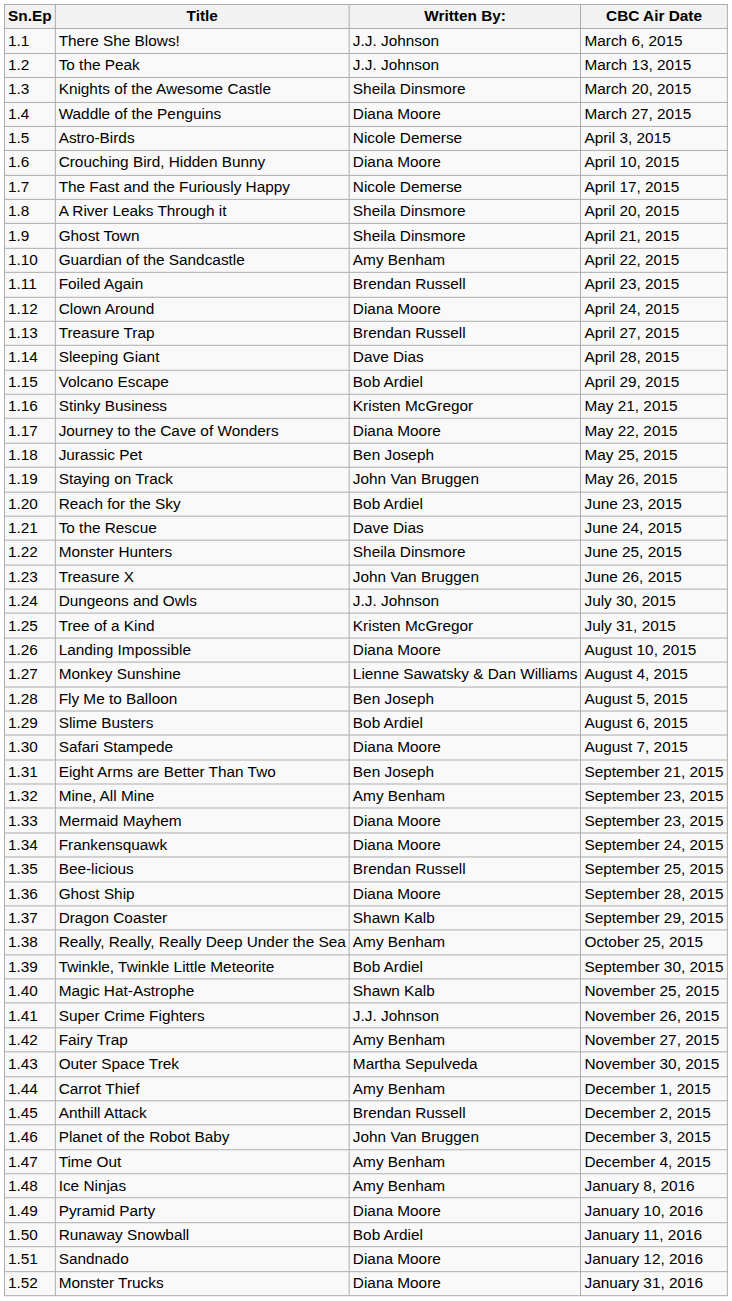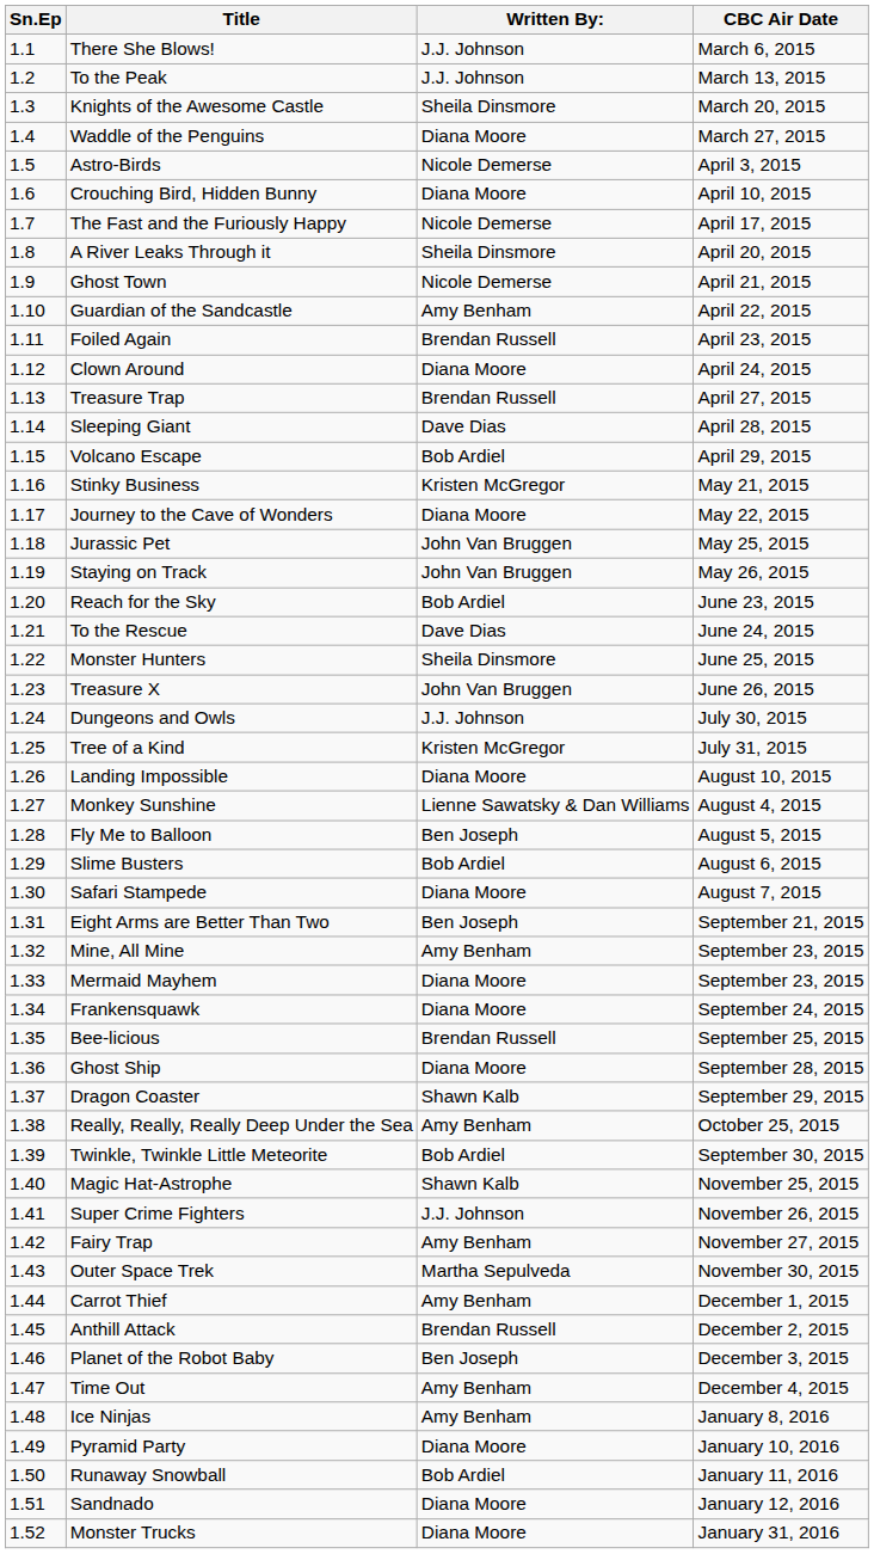 <table class="wikitable">
 <tr>
 <th>Sn.Ep</th>
 <th>Title</th>
 <th>Written By:</th>
 <th>CBC Air Date</th>
 </tr>
 <tr>
 <td>1.1</td>
 <td>There She Blows!</td>
 <td>J.J. Johnson</td>
 <td>March 6, 2015</td>
 </tr>
 <tr>
 <td>1.2</td>
 <td>To the Peak</td>
 <td>J.J. Johnson</td>
 <td>March 13, 2015</td>
 </tr>
 <tr>
 <td>1.3</td>
 <td>Knights of the Awesome Castle</td>
 <td>Sheila Dinsmore</td>
 <td>March 20, 2015</td>
 </tr>
 <tr>
 <td>1.4</td>
 <td>Waddle of the Penguins</td>
 <td>Diana Moore</td>
 <td>March 27, 2015</td>
 </tr>
 <tr>
 <td>1.5</td>
 <td>Astro-Birds</td>
 <td>Nicole Demerse</td>
 <td>April 3, 2015</td>
 </tr>
 <tr>
 <td>1.6</td>
 <td>Crouching Bird, Hidden Bunny</td>
 <td>Diana Moore</td>
 <td>April 10, 2015</td>
 </tr>
 <tr>
 <td>1.7</td>
 <td>The Fast and the Furiously Happy</td>
 <td>Nicole Demerse</td>
 <td>April 17, 2015</td>
 </tr>
 <tr>
 <td>1.8</td>
 <td>A River Leaks Through it</td>
 <td>Sheila Dinsmore</td>
 <td>April 20, 2015</td>
 </tr>
 <tr>
 <td>1.9</td>
 <td>Ghost Town</td>
-<td>Sheila Dinsmore</td>
+<td>Nicole Demerse</td>
 <td>April 21, 2015</td>
 </tr>
 <tr>
 <td>1.10</td>
 <td>Guardian of the Sandcastle</td>
 <td>Amy Benham</td>
 <td>April 22, 2015</td>
 </tr>
 <tr>
 <td>1.11</td>
 <td>Foiled Again</td>
 <td>Brendan Russell</td>
 <td>April 23, 2015</td>
 </tr>
 <tr>
 <td>1.12</td>
 <td>Clown Around</td>
 <td>Diana Moore</td>
 <td>April 24, 2015</td>
 </tr>
 <tr>
 <td>1.13</td>
 <td>Treasure Trap</td>
 <td>Brendan Russell</td>
 <td>April 27, 2015</td>
 </tr>
 <tr>
 <td>1.14</td>
 <td>Sleeping Giant</td>
 <td>Dave Dias</td>
 <td>April 28, 2015</td>
 </tr>
 <tr>
 <td>1.15</td>
 <td>Volcano Escape</td>
 <td>Bob Ardiel</td>
 <td>April 29, 2015</td>
 </tr>
 <tr>
 <td>1.16</td>
 <td>Stinky Business</td>
 <td>Kristen McGregor</td>
 <td>May 21, 2015</td>
 </tr>
 <tr>
 <td>1.17</td>
 <td>Journey to the Cave of Wonders</td>
 <td>Diana Moore</td>
 <td>May 22, 2015</td>
 </tr>
 <tr>
 <td>1.18</td>
 <td>Jurassic Pet</td>
-<td>Ben Joseph</td>
+<td>John Van Bruggen</td>
 <td>May 25, 2015</td>
 </tr>
 <tr>
 <td>1.19</td>
 <td>Staying on Track</td>
 <td>John Van Bruggen</td>
 <td>May 26, 2015</td>
 </tr>
 <tr>
 <td>1.20</td>
 <td>Reach for the Sky</td>
 <td>Bob Ardiel</td>
 <td>June 23, 2015</td>
 </tr>
 <tr>
 <td>1.21</td>
 <td>To the Rescue</td>
 <td>Dave Dias</td>
 <td>June 24, 2015</td>
 </tr>
 <tr>
 <td>1.22</td>
 <td>Monster Hunters</td>
 <td>Sheila Dinsmore</td>
 <td>June 25, 2015</td>
 </tr>
 <tr>
 <td>1.23</td>
 <td>Treasure X</td>
 <td>John Van Bruggen</td>
 <td>June 26, 2015</td>
 </tr>
 <tr>
 <td>1.24</td>
 <td>Dungeons and Owls</td>
 <td>J.J. Johnson</td>
 <td>July 30, 2015</td>
 </tr>
 <tr>
 <td>1.25</td>
 <td>Tree of a Kind</td>
 <td>Kristen McGregor</td>
 <td>July 31, 2015</td>
 </tr>
 <tr>
 <td>1.26</td>
 <td>Landing Impossible</td>
 <td>Diana Moore</td>
 <td>August 10, 2015</td>
 </tr>
 <tr>
 <td>1.27</td>
 <td>Monkey Sunshine</td>
 <td>Lienne Sawatsky & Dan Williams</td>
 <td>August 4, 2015</td>
 </tr>
 <tr>
 <td>1.28</td>
 <td>Fly Me to Balloon</td>
 <td>Ben Joseph</td>
 <td>August 5, 2015</td>
 </tr>
 <tr>
 <td>1.29</td>
 <td>Slime Busters</td>
 <td>Bob Ardiel</td>
 <td>August 6, 2015</td>
 </tr>
 <tr>
 <td>1.30</td>
 <td>Safari Stampede</td>
 <td>Diana Moore</td>
 <td>August 7, 2015</td>
 </tr>
 <tr>
 <td>1.31</td>
 <td>Eight Arms are Better Than Two</td>
 <td>Ben Joseph</td>
 <td>September 21, 2015</td>
 </tr>
 <tr>
 <td>1.32</td>
 <td>Mine, All Mine</td>
 <td>Amy Benham</td>
 <td>September 23, 2015</td>
 </tr>
 <tr>
 <td>1.33</td>
 <td>Mermaid Mayhem</td>
 <td>Diana Moore</td>
 <td>September 23, 2015</td>
 </tr>
 <tr>
 <td>1.34</td>
 <td>Frankensquawk</td>
 <td>Diana Moore</td>
 <td>September 24, 2015</td>
 </tr>
 <tr>
 <td>1.35</td>
 <td>Bee-licious</td>
 <td>Brendan Russell</td>
 <td>September 25, 2015</td>
 </tr>
 <tr>
 <td>1.36</td>
 <td>Ghost Ship</td>
 <td>Diana Moore</td>
 <td>September 28, 2015</td>
 </tr>
 <tr>
 <td>1.37</td>
 <td>Dragon Coaster</td>
 <td>Shawn Kalb</td>
 <td>September 29, 2015</td>
 </tr>
 <tr>
 <td>1.38</td>
 <td>Really, Really, Really Deep Under the Sea</td>
 <td>Amy Benham</td>
 <td>October 25, 2015</td>
 </tr>
 <tr>
 <td>1.39</td>
 <td>Twinkle, Twinkle Little Meteorite</td>
 <td>Bob Ardiel</td>
 <td>September 30, 2015</td>
 </tr>
 <tr>
 <td>1.40</td>
 <td>Magic Hat-Astrophe</td>
 <td>Shawn Kalb</td>
 <td>November 25, 2015</td>
 </tr>
 <tr>
 <td>1.41</td>
 <td>Super Crime Fighters</td>
 <td>J.J. Johnson</td>
 <td>November 26, 2015</td>
 </tr>
 <tr>
 <td>1.42</td>
 <td>Fairy Trap</td>
 <td>Amy Benham</td>
 <td>November 27, 2015</td>
 </tr>
 <tr>
 <td>1.43</td>
 <td>Outer Space Trek</td>
 <td>Martha Sepulveda</td>
 <td>November 30, 2015</td>
 </tr>
 <tr>
 <td>1.44</td>
 <td>Carrot Thief</td>
 <td>Amy Benham</td>
 <td>December 1, 2015</td>
 </tr>
 <tr>
 <td>1.45</td>
 <td>Anthill Attack</td>
 <td>Brendan Russell</td>
 <td>December 2, 2015</td>
 </tr>
 <tr>
 <td>1.46</td>
 <td>Planet of the Robot Baby</td>
-<td>John Van Bruggen</td>
+<td>Ben Joseph</td>
 <td>December 3, 2015</td>
 </tr>
 <tr>
 <td>1.47</td>
 <td>Time Out</td>
 <td>Amy Benham</td>
 <td>December 4, 2015</td>
 </tr>
 <tr>
 <td>1.48</td>
 <td>Ice Ninjas</td>
 <td>Amy Benham</td>
 <td>January 8, 2016</td>
 </tr>
 <tr>
 <td>1.49</td>
 <td>Pyramid Party</td>
 <td>Diana Moore</td>
 <td>January 10, 2016</td>
 </tr>
 <tr>
 <td>1.50</td>
 <td>Runaway Snowball</td>
 <td>Bob Ardiel</td>
 <td>January 11, 2016</td>
 </tr>
 <tr>
 <td>1.51</td>
 <td>Sandnado</td>
 <td>Diana Moore</td>
 <td>January 12, 2016</td>
 </tr>
 <tr>
 <td>1.52</td>
 <td>Monster Trucks</td>
 <td>Diana Moore</td>
 <td>January 31, 2016</td>
 </tr>
 </table>
